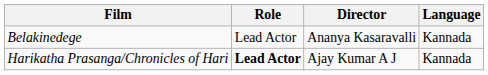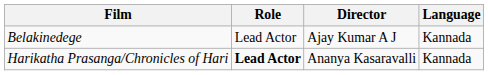 <table class="wikitable">
 <tr>
 <th>Film</th>
 <th>Role</th>
 <th>Director</th>
 <th>Language</th>
 </tr>
 <tr>
 <td><em>Belakinedege</em></td>
 <td>Lead Actor</td>
-<td>Ananya Kasaravalli</td>
+<td>Ajay Kumar A J</td>
 <td>Kannada</td>
 </tr>
 <tr>
 <td><em>Harikatha Prasanga/Chronicles of Hari</em></td>
 <td><strong>Lead Actor</strong></td>
-<td>Ajay Kumar A J</td>
+<td>Ananya Kasaravalli</td>
 <td>Kannada</td>
 </tr>
 </table>
